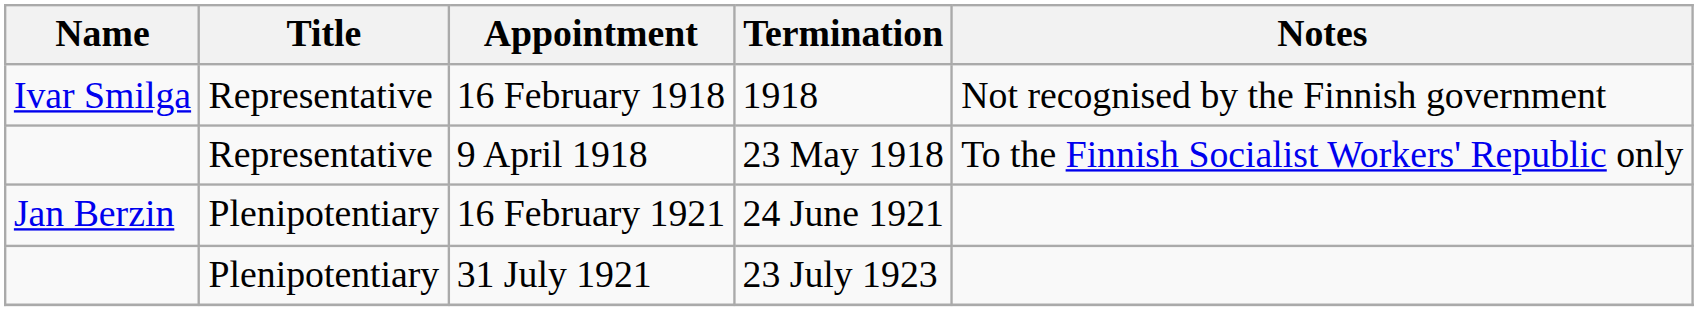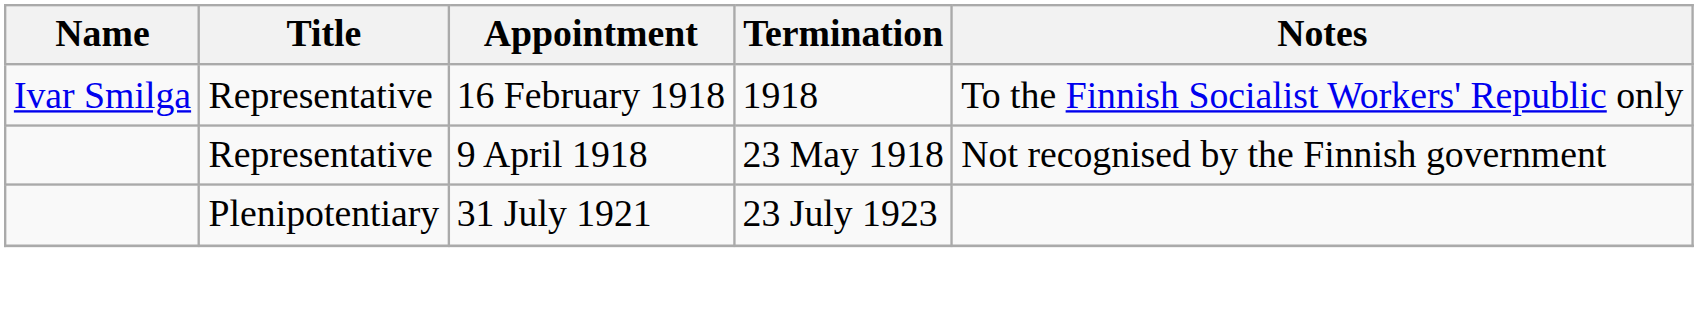 <table class="wikitable">
 <tr valign="middle">
 <th>Name</th>
 <th>Title</th>
 <th>Appointment</th>
 <th>Termination</th>
 <th>Notes</th>
 </tr>
 <tr>
 <td><a href='#'>Ivar Smilga</a></td>
 <td>Representative</td>
 <td>16 February 1918</td>
 <td>1918</td>
-<td>Not recognised by the Finnish government</td>
+<td>To the <a href='#'>Finnish Socialist Workers' Republic</a> only</td>
 </tr>
 <tr>
 <td></td>
 <td>Representative</td>
 <td>9 April 1918</td>
 <td>23 May 1918</td>
-<td>To the <a href='#'>Finnish Socialist Workers' Republic</a> only</td>
-</tr>
-<tr>
-<td><a href='#'>Jan Berzin</a></td>
-<td>Plenipotentiary</td>
-<td>16 February 1921</td>
-<td>24 June 1921</td>
-<td></td>
+<td>Not recognised by the Finnish government</td>
 </tr>
 <tr>
 <td></td>
 <td>Plenipotentiary</td>
 <td>31 July 1921</td>
 <td>23 July 1923</td>
 <td></td>
 </tr>
 <tr>
 </tr>
 </table>
